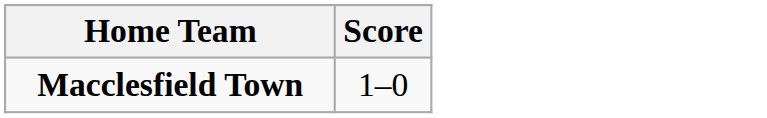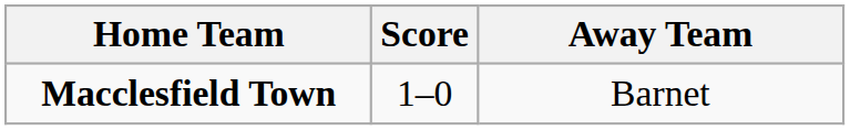 <table class="wikitable" style="text-align:center">
 <tr>
 <th width=150>Home Team</th>
 <th width=20>Score</th>
+<th width=150>Away Team</th>
 </tr>
 <tr>
 <td><strong>Macclesfield Town</strong></td>
 <td>1–0</td>
+<td>Barnet</td>
 </tr>
 </table>
